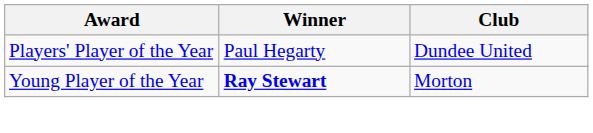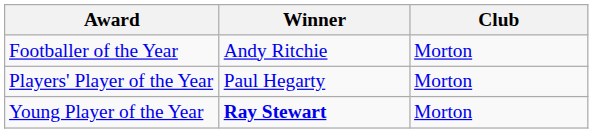 <table class="wikitable">
 <tr>
 <th width=170>Award</th>
 <th width=150>Winner</th>
 <th width=140>Club</th>
 </tr>
 <tr>
+<td><a href='#'>Footballer of the Year</a></td>
+<td> <a href='#'>Andy Ritchie</a></td>
+<td><a href='#'>Morton</a></td>
+</tr>
+<tr>
 <td><a href='#'>Players' Player of the Year</a></td>
 <td> <a href='#'>Paul Hegarty</a></td>
-<td><a href='#'>Dundee United</a></td>
+<td><a href='#'>Morton</a></td>
 </tr>
 <tr>
 <td><a href='#'>Young Player of the Year</a></td>
 <td><strong> <a href='#'>Ray Stewart</a></strong></td>
 <td><a href='#'>Morton</a></td>
 </tr>
 </table>
